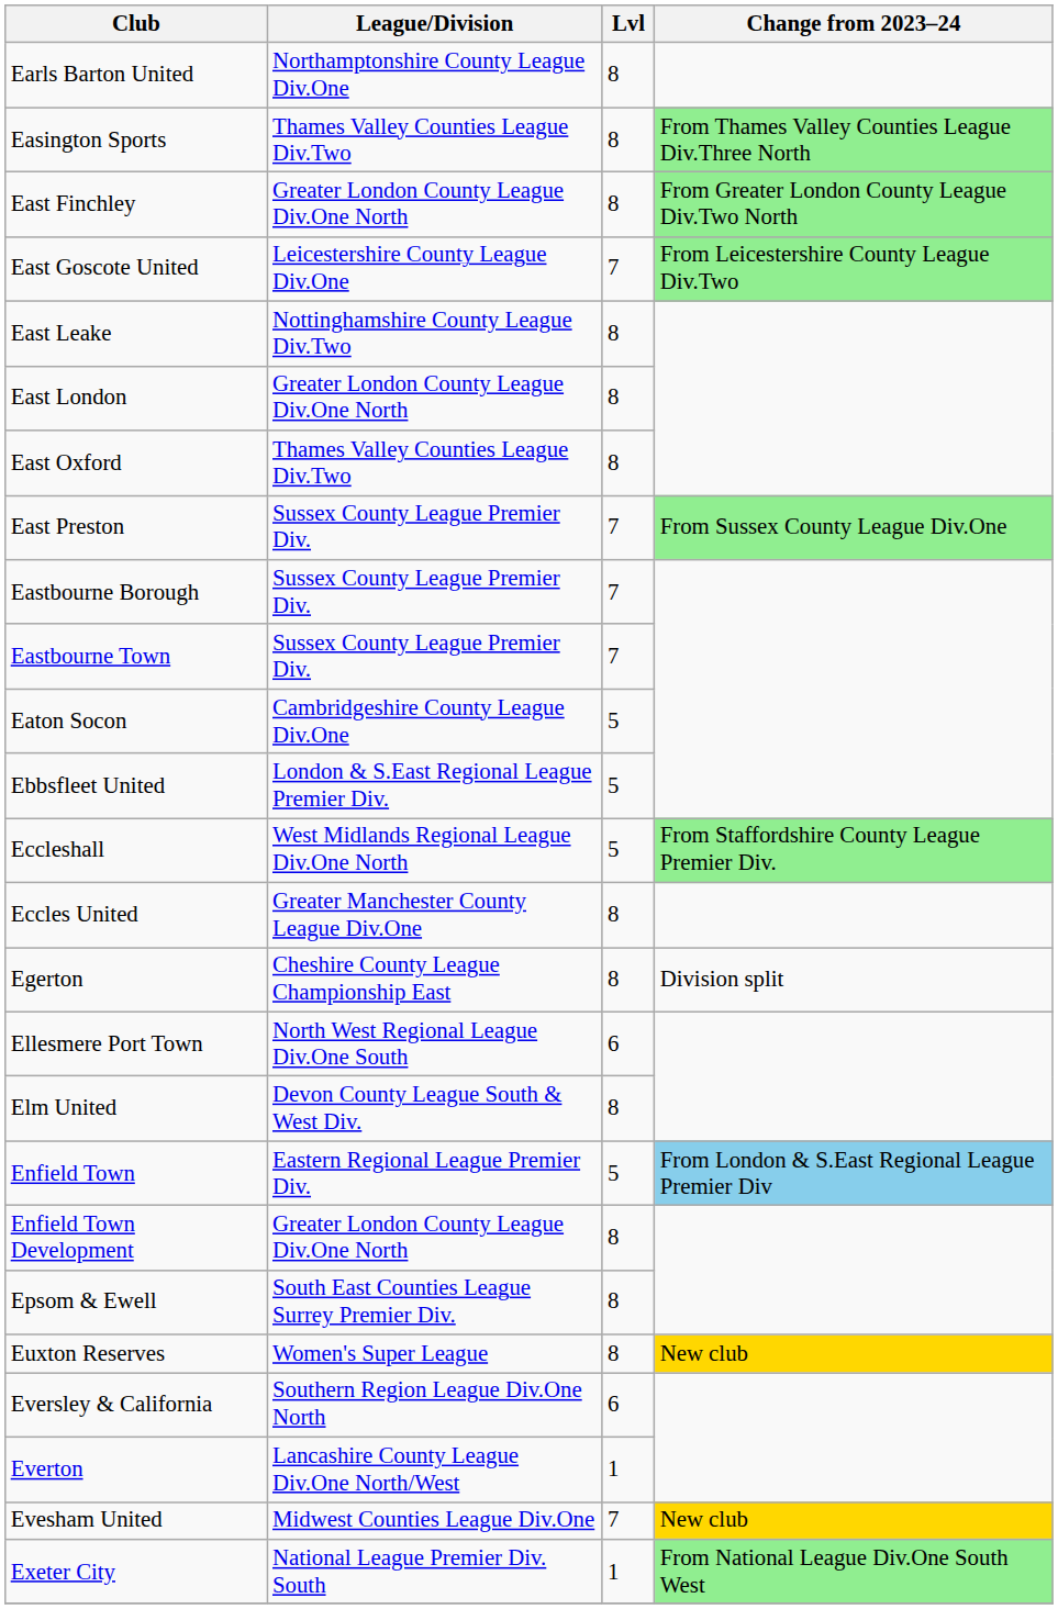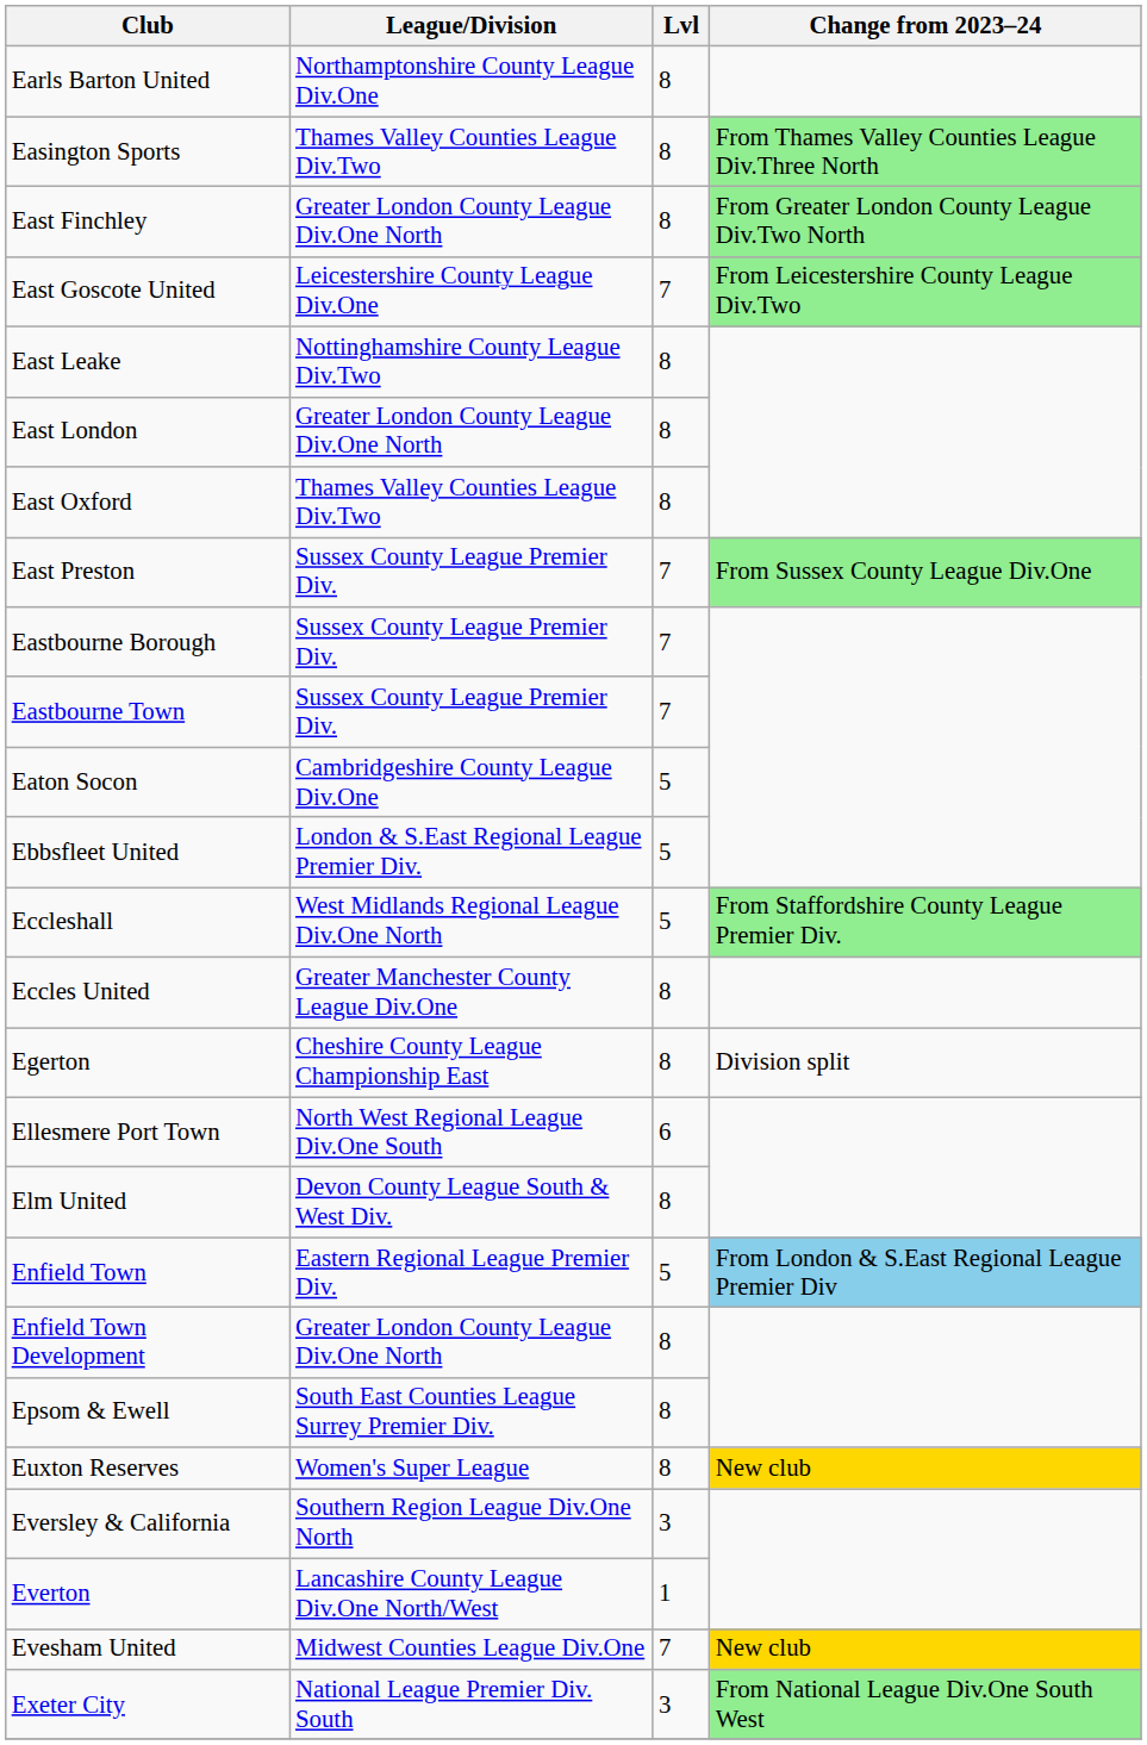 <table class="wikitable sortable" width=100% style="font-size:85%">
 <tr>
 <th width=25%>Club</th>
 <th width=32%>League/Division</th>
 <th width=5%>Lvl</th>
 <th width=38%>Change from 2023–24</th>
 </tr>
 <tr>
 <td>Earls Barton United</td>
 <td><a href='#'>Northamptonshire County League Div.One</a></td>
 <td>8</td>
 </tr>
 <tr>
 <td>Easington Sports</td>
 <td><a href='#'>Thames Valley Counties League Div.Two</a></td>
 <td>8</td>
 <td style="background:lightgreen">From Thames Valley Counties League Div.Three North</td>
 </tr>
 <tr>
 <td>East Finchley</td>
 <td><a href='#'>Greater London County League Div.One North</a></td>
 <td>8</td>
 <td style="background:lightgreen">From Greater London County League Div.Two North</td>
 </tr>
 <tr>
 <td>East Goscote United</td>
 <td><a href='#'>Leicestershire County League Div.One</a></td>
 <td>7</td>
 <td style="background:lightgreen">From Leicestershire County League Div.Two</td>
 </tr>
 <tr>
 <td>East Leake</td>
 <td><a href='#'>Nottinghamshire County League Div.Two</a></td>
 <td>8</td>
 </tr>
 <tr>
 <td>East London</td>
 <td><a href='#'>Greater London County League Div.One North</a></td>
 <td>8</td>
 </tr>
 <tr>
 <td>East Oxford</td>
 <td><a href='#'>Thames Valley Counties League Div.Two</a></td>
 <td>8</td>
 </tr>
 <tr>
 <td>East Preston</td>
 <td><a href='#'>Sussex County League Premier Div.</a></td>
 <td>7</td>
 <td style="background:lightgreen">From Sussex County League Div.One</td>
 </tr>
 <tr>
 <td>Eastbourne Borough</td>
 <td><a href='#'>Sussex County League Premier Div.</a></td>
 <td>7</td>
 </tr>
 <tr>
 <td><a href='#'>Eastbourne Town</a></td>
 <td><a href='#'>Sussex County League Premier Div.</a></td>
 <td>7</td>
 </tr>
 <tr>
 <td>Eaton Socon</td>
 <td><a href='#'>Cambridgeshire County League Div.One</a></td>
 <td>5</td>
 </tr>
 <tr>
 <td>Ebbsfleet United</td>
 <td><a href='#'>London & S.East Regional League Premier Div.</a></td>
 <td>5</td>
 </tr>
 <tr>
 <td>Eccleshall</td>
 <td><a href='#'>West Midlands Regional League Div.One North</a></td>
 <td>5</td>
 <td style="background:lightgreen">From Staffordshire County League Premier Div.</td>
 </tr>
 <tr>
 <td>Eccles United</td>
 <td><a href='#'>Greater Manchester County League Div.One</a></td>
 <td>8</td>
 </tr>
 <tr>
 <td>Egerton</td>
 <td><a href='#'>Cheshire County League Championship East</a></td>
 <td>8</td>
 <td>Division split</td>
 </tr>
 <tr>
 <td>Ellesmere Port Town</td>
 <td><a href='#'>North West Regional League Div.One South</a></td>
 <td>6</td>
 </tr>
 <tr>
 <td>Elm United</td>
 <td><a href='#'>Devon County League South & West Div.</a></td>
 <td>8</td>
 </tr>
 <tr>
 <td><a href='#'>Enfield Town</a></td>
 <td><a href='#'>Eastern Regional League Premier Div.</a></td>
 <td>5</td>
 <td style="background:skyblue">From London & S.East Regional League Premier Div</td>
 </tr>
 <tr>
 <td><a href='#'>Enfield Town Development</a></td>
 <td><a href='#'>Greater London County League Div.One North</a></td>
 <td>8</td>
 </tr>
 <tr>
 <td>Epsom & Ewell</td>
 <td><a href='#'>South East Counties League Surrey Premier Div.</a></td>
 <td>8</td>
 </tr>
 <tr>
 <td>Euxton Reserves</td>
 <td><a href='#'>Women's Super League</a></td>
 <td>8</td>
 <td style="background:gold">New club</td>
 </tr>
 <tr>
 <td>Eversley & California</td>
 <td><a href='#'>Southern Region League Div.One North</a></td>
-<td>6</td>
+<td>3</td>
 </tr>
 <tr>
 <td><a href='#'>Everton</a></td>
 <td><a href='#'>Lancashire County League Div.One North/West</a></td>
 <td>1</td>
 </tr>
 <tr>
 <td>Evesham United</td>
 <td><a href='#'>Midwest Counties League Div.One</a></td>
 <td>7</td>
 <td style="background:gold">New club</td>
 </tr>
 <tr>
 <td><a href='#'>Exeter City</a></td>
 <td><a href='#'>National League Premier Div. South</a></td>
-<td>1</td>
+<td>3</td>
 <td style="background:lightgreen">From National League Div.One South West</td>
 </tr>
 <tr>
 </tr>
 </table>
